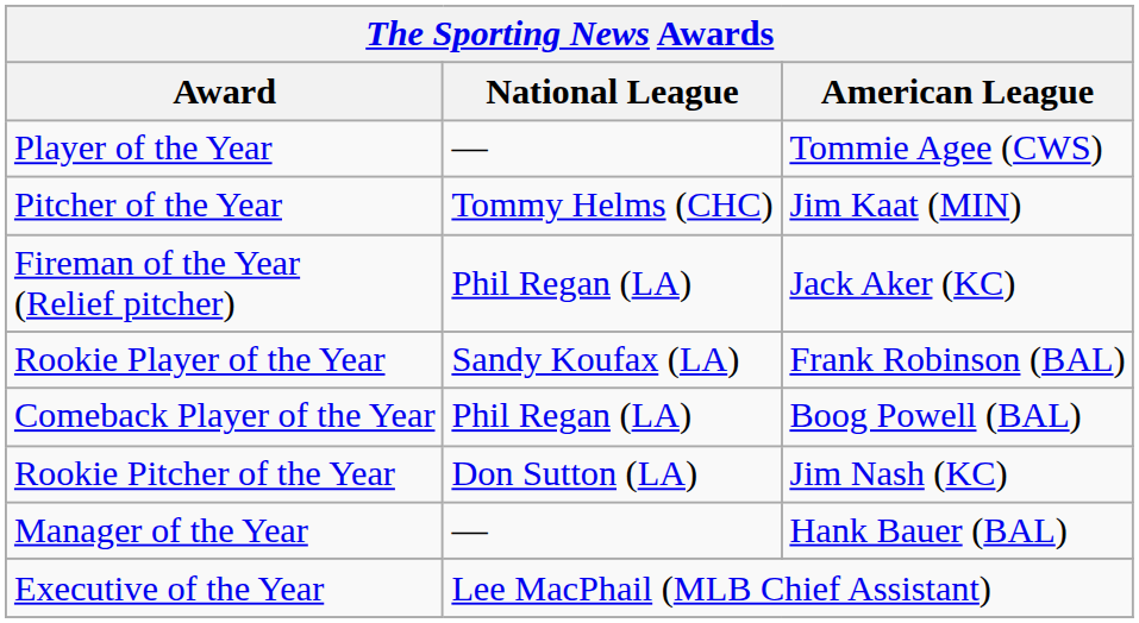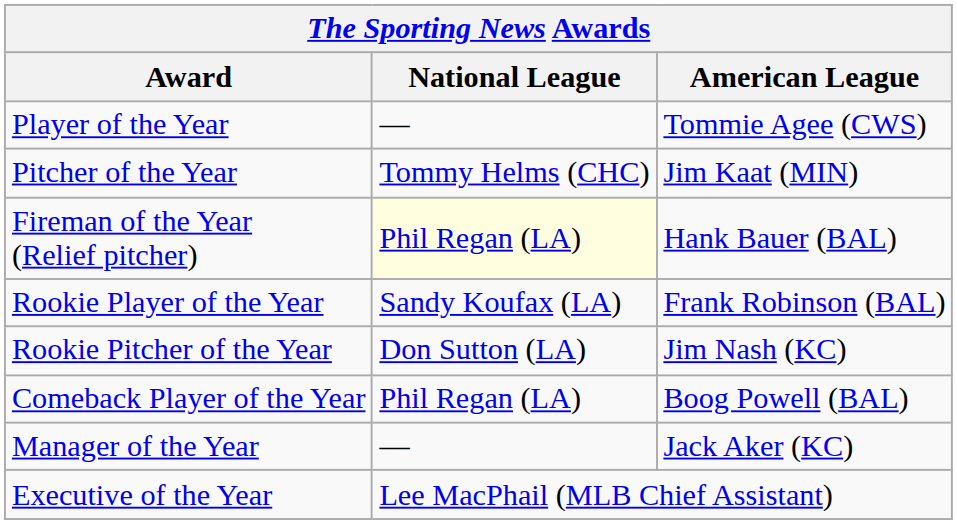 <table class="wikitable">
 <tr>
 <th colspan="3"><em><a href='#'>The Sporting News</a></em> <a href='#'>Awards</a></th>
 </tr>
 <tr>
 <th>Award</th>
 <th>National League</th>
 <th>American League</th>
 </tr>
 <tr>
 <td><a href='#'>Player of the Year</a></td>
 <td>—</td>
 <td><a href='#'>Tommie Agee</a> (<a href='#'>CWS</a>)</td>
 </tr>
 <tr>
 <td><a href='#'>Pitcher of the Year</a></td>
 <td><a href='#'>Tommy Helms</a> (<a href='#'>CHC</a>)</td>
 <td><a href='#'>Jim Kaat</a> (<a href='#'>MIN</a>)</td>
 </tr>
 <tr>
 <td><a href='#'>Fireman of the Year</a><br>(<a href='#'>Relief pitcher</a>)</td>
-<td><a href='#'>Phil Regan</a> (<a href='#'>LA</a>)</td>
-<td><a href='#'>Jack Aker</a> (<a href='#'>KC</a>)</td>
+<td style="background: lightyellow;"><a href='#'>Phil Regan</a> (<a href='#'>LA</a>)</td>
+<td><a href='#'>Hank Bauer</a> (<a href='#'>BAL</a>)</td>
 </tr>
 <tr>
 <td><a href='#'>Rookie Player of the Year</a></td>
 <td><a href='#'>Sandy Koufax</a> (<a href='#'>LA</a>)</td>
 <td><a href='#'>Frank Robinson</a> (<a href='#'>BAL</a>)</td>
 </tr>
 <tr>
+<td><a href='#'>Rookie Pitcher of the Year</a></td>
+<td><a href='#'>Don Sutton</a> (<a href='#'>LA</a>)</td>
+<td><a href='#'>Jim Nash</a> (<a href='#'>KC</a>)</td>
+</tr>
+<tr>
 <td><a href='#'>Comeback Player of the Year</a></td>
 <td><a href='#'>Phil Regan</a> (<a href='#'>LA</a>)</td>
 <td><a href='#'>Boog Powell</a> (<a href='#'>BAL</a>)</td>
 </tr>
 <tr>
-<td><a href='#'>Rookie Pitcher of the Year</a></td>
-<td><a href='#'>Don Sutton</a> (<a href='#'>LA</a>)</td>
-<td><a href='#'>Jim Nash</a> (<a href='#'>KC</a>)</td>
-</tr>
-<tr>
 <td><a href='#'>Manager of the Year</a></td>
 <td>—</td>
-<td><a href='#'>Hank Bauer</a> (<a href='#'>BAL</a>)</td>
+<td><a href='#'>Jack Aker</a> (<a href='#'>KC</a>)</td>
 </tr>
 <tr>
 <td><a href='#'>Executive of the Year</a></td>
 <td colspan="2"><a href='#'>Lee MacPhail</a> (<a href='#'>MLB Chief Assistant</a>)</td>
 </tr>
 </table>
